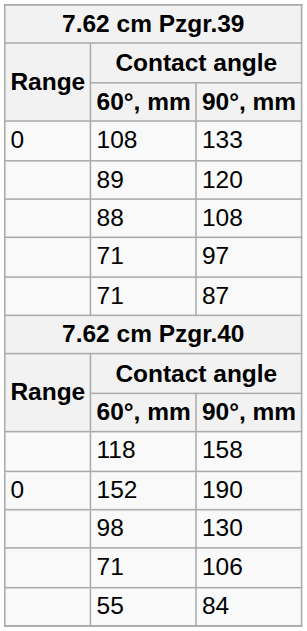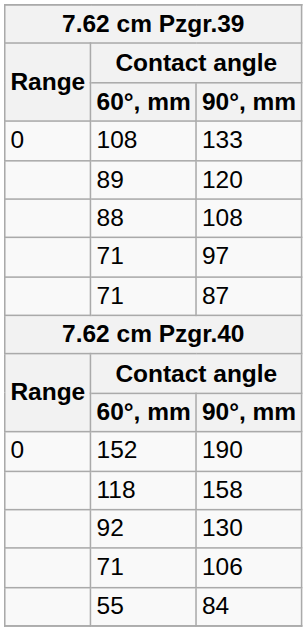 <table class="wikitable">
 <tr>
 </tr>
 <tr>
 <th colspan="3">7.62 cm Pzgr.39</th>
 </tr>
 <tr>
 <th rowspan=2>Range</th>
 <th colspan=2>Contact angle</th>
 </tr>
 <tr>
 <th>60°, mm</th>
 <th>90°, mm</th>
 </tr>
 <tr>
 <td>0</td>
 <td>108</td>
 <td>133</td>
 </tr>
 <tr>
 <td></td>
 <td>89</td>
 <td>120</td>
 </tr>
 <tr>
 <td></td>
 <td>88</td>
 <td>108</td>
 </tr>
 <tr>
 <td></td>
 <td>71</td>
 <td>97</td>
 </tr>
 <tr>
 <td></td>
 <td>71</td>
 <td>87</td>
 </tr>
 <tr>
 <th colspan="3">7.62 cm Pzgr.40</th>
 </tr>
 <tr>
 <th rowspan=2>Range</th>
 <th colspan=2>Contact angle</th>
 </tr>
 <tr>
 <th>60°, mm</th>
 <th>90°, mm</th>
 </tr>
 <tr>
-<td></td>
-<td>118</td>
-<td>158</td>
-</tr>
-<tr>
 <td>0</td>
 <td>152</td>
 <td>190</td>
 </tr>
 <tr>
 <td></td>
-<td>98</td>
+<td>118</td>
+<td>158</td>
+</tr>
+<tr>
+<td></td>
+<td>92</td>
 <td>130</td>
 </tr>
 <tr>
 <td></td>
 <td>71</td>
 <td>106</td>
 </tr>
 <tr>
 <td></td>
 <td>55</td>
 <td>84</td>
 </tr>
 <tr>
 </tr>
 </table>
